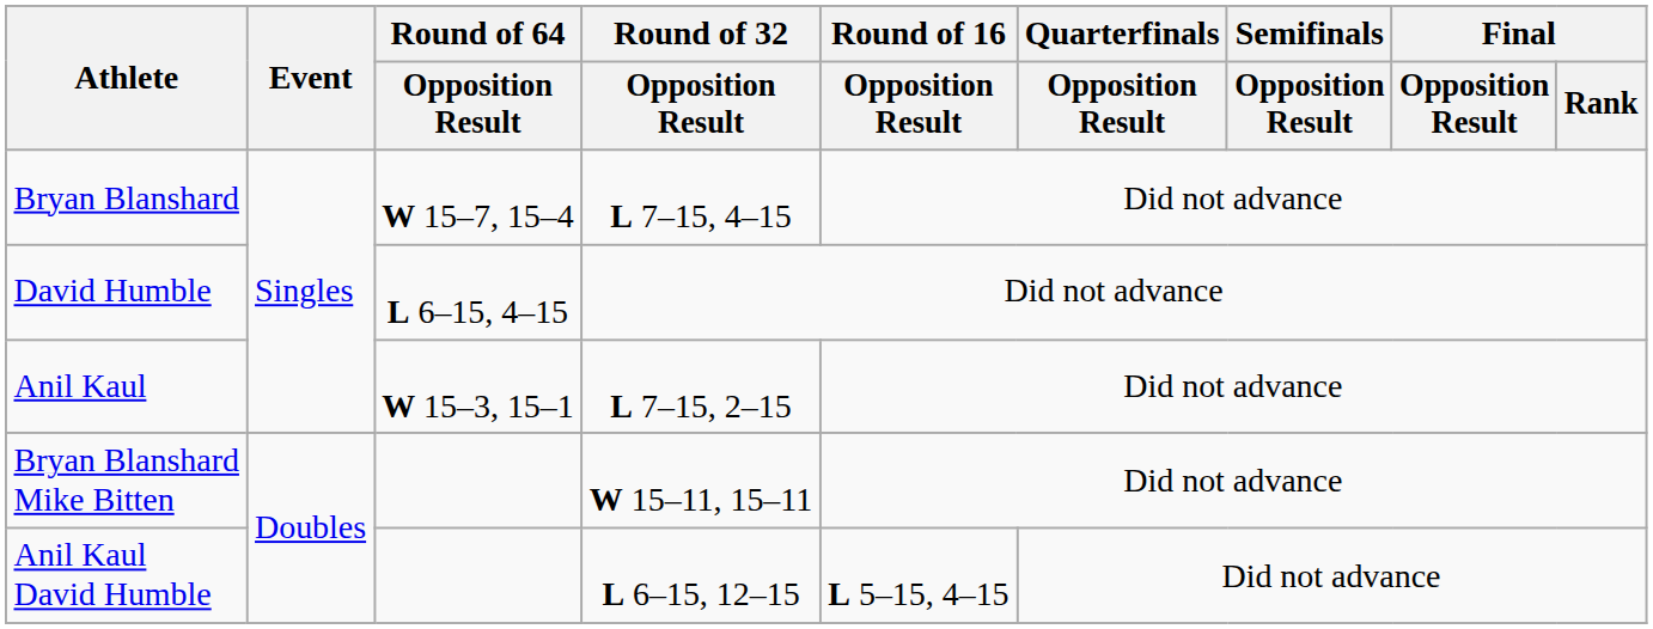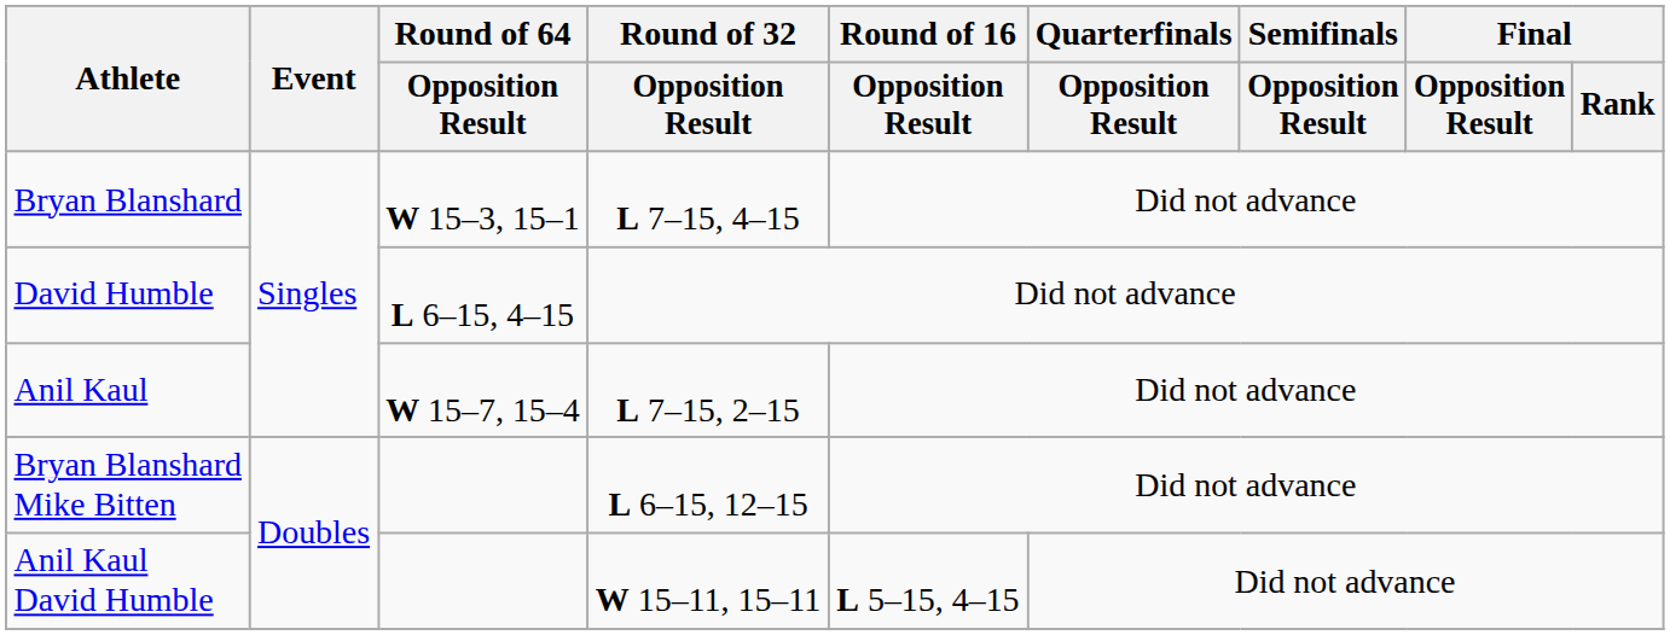 <table class="wikitable" style="font-size:90%">
 <tr>
 <th rowspan="2">Athlete</th>
 <th rowspan="2">Event</th>
 <th>Round of 64</th>
 <th>Round of 32</th>
 <th>Round of 16</th>
 <th>Quarterfinals</th>
 <th>Semifinals</th>
 <th colspan=2>Final</th>
 </tr>
 <tr style="font-size:95%">
 <th>Opposition<br>Result</th>
 <th>Opposition<br>Result</th>
 <th>Opposition<br>Result</th>
 <th>Opposition<br>Result</th>
 <th>Opposition<br>Result</th>
 <th>Opposition<br>Result</th>
 <th>Rank</th>
 </tr>
 <tr align=center>
 <td align=left><a href='#'>Bryan Blanshard</a></td>
 <td align=left rowspan=3><a href='#'>Singles</a></td>
-<td><br><strong>W</strong> 15–7, 15–4</td>
+<td><br><strong>W</strong> 15–3, 15–1</td>
 <td><br><strong>L</strong> 7–15, 4–15</td>
 <td colspan=5>Did not advance</td>
 </tr>
 <tr align=center>
 <td align=left><a href='#'>David Humble</a></td>
 <td><br><strong>L</strong> 6–15, 4–15</td>
 <td colspan=6>Did not advance</td>
 </tr>
 <tr align=center>
 <td align=left><a href='#'>Anil Kaul</a></td>
-<td><br><strong>W</strong> 15–3, 15–1</td>
+<td><br><strong>W</strong> 15–7, 15–4</td>
 <td><br><strong>L</strong> 7–15, 2–15</td>
 <td colspan=5>Did not advance</td>
 </tr>
 <tr align=center>
 <td align=left><a href='#'>Bryan Blanshard</a><br><a href='#'>Mike Bitten</a></td>
 <td align=left rowspan=2><a href='#'>Doubles</a></td>
 <td></td>
-<td><br><strong>W</strong> 15–11, 15–11</td>
+<td><br><strong>L</strong> 6–15, 12–15</td>
 <td colspan=5>Did not advance</td>
 </tr>
 <tr align=center>
 <td align=left><a href='#'>Anil Kaul</a><br><a href='#'>David Humble</a></td>
 <td></td>
-<td><br><strong>L</strong> 6–15, 12–15</td>
+<td><br><strong>W</strong> 15–11, 15–11</td>
 <td><br><strong>L</strong> 5–15, 4–15</td>
 <td colspan=4>Did not advance</td>
 </tr>
 </table>
